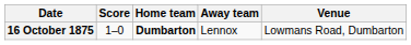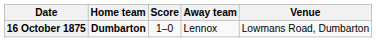 <table class="wikitable football-result-list" style="max-width: 80em; text-align: center">
 <tr>
 <th scope="col">Date</th>
+<th scope="col">Home team</th>
 <th scope="col">Score</th>
-<th scope="col">Home team</th>
 <th scope="col">Away team</th>
 <th scope="col">Venue</th>
 </tr>
 <tr>
 <th scope="row">16 October 1875</th>
+<td align=right><strong>Dumbarton</strong></td>
 <td>1–0</td>
-<td align=right><strong>Dumbarton</strong></td>
 <td align=left>Lennox</td>
 <td align=left>Lowmans Road, Dumbarton</td>
 </tr>
 </table>
